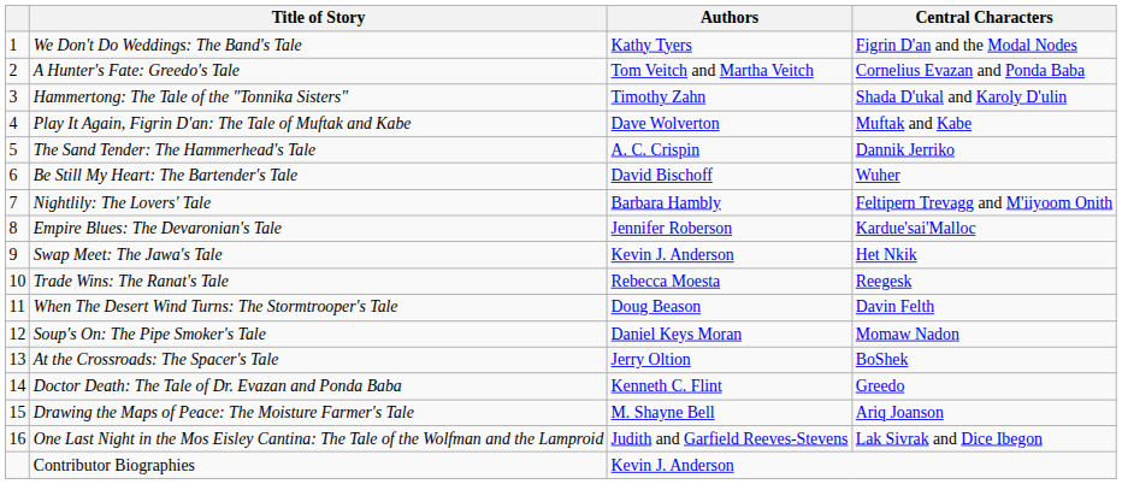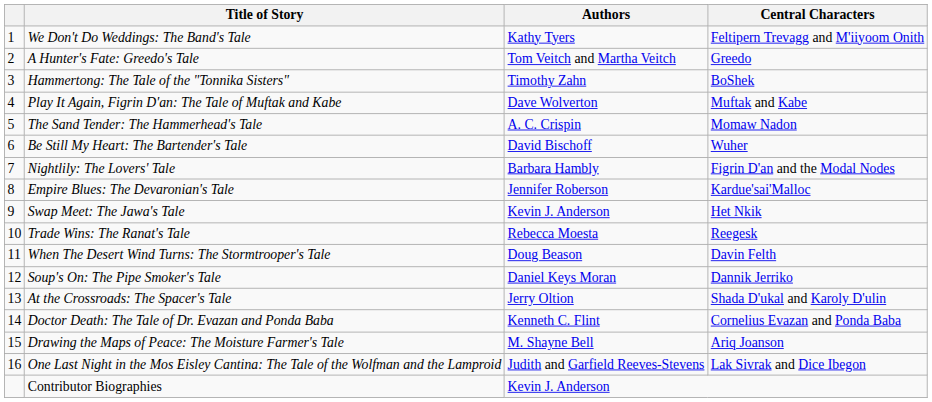 <table class="wikitable sortable plainrowheaders">
 <tr>
 <th></th>
 <th>Title of Story</th>
 <th>Authors</th>
 <th>Central Characters</th>
 </tr>
 <tr>
 <td>1</td>
 <td><em>We Don't Do Weddings: The Band's Tale</em></td>
 <td><a href='#'>Kathy Tyers</a></td>
-<td><a href='#'>Figrin D'an</a> and the <a href='#'>Modal Nodes</a></td>
+<td><a href='#'>Feltipern Trevagg</a> and <a href='#'>M'iiyoom Onith</a></td>
 </tr>
 <tr>
 <td>2</td>
 <td><em>A Hunter's Fate: Greedo's Tale</em></td>
 <td><a href='#'>Tom Veitch</a> and <a href='#'>Martha Veitch</a></td>
-<td><a href='#'>Cornelius Evazan</a> and <a href='#'>Ponda Baba</a></td>
+<td><a href='#'>Greedo</a></td>
 </tr>
 <tr>
 <td>3</td>
 <td><em>Hammertong: The Tale of the "Tonnika Sisters"</em></td>
 <td><a href='#'>Timothy Zahn</a></td>
-<td><a href='#'>Shada D'ukal</a> and <a href='#'>Karoly D'ulin</a></td>
+<td><a href='#'>BoShek</a></td>
 </tr>
 <tr>
 <td>4</td>
 <td><em>Play It Again, Figrin D'an: The Tale of Muftak and Kabe</em></td>
 <td><a href='#'>Dave Wolverton</a></td>
 <td><a href='#'>Muftak</a> and <a href='#'>Kabe</a></td>
 </tr>
 <tr>
 <td>5</td>
 <td><em>The Sand Tender: The Hammerhead's Tale</em></td>
 <td><a href='#'>A. C. Crispin</a></td>
-<td><a href='#'>Dannik Jerriko</a></td>
+<td><a href='#'>Momaw Nadon</a></td>
 </tr>
 <tr>
 <td>6</td>
 <td><em>Be Still My Heart: The Bartender's Tale</em></td>
 <td><a href='#'>David Bischoff</a></td>
 <td><a href='#'>Wuher</a></td>
 </tr>
 <tr>
 <td>7</td>
 <td><em>Nightlily: The Lovers' Tale</em></td>
 <td><a href='#'>Barbara Hambly</a></td>
-<td><a href='#'>Feltipern Trevagg</a> and <a href='#'>M'iiyoom Onith</a></td>
+<td><a href='#'>Figrin D'an</a> and the <a href='#'>Modal Nodes</a></td>
 </tr>
 <tr>
 <td>8</td>
 <td><em>Empire Blues: The Devaronian's Tale</em></td>
 <td><a href='#'>Jennifer Roberson</a></td>
 <td><a href='#'>Kardue'sai'Malloc</a></td>
 </tr>
 <tr>
 <td>9</td>
 <td><em>Swap Meet: The Jawa's Tale</em></td>
 <td><a href='#'>Kevin J. Anderson</a></td>
 <td><a href='#'>Het Nkik</a></td>
 </tr>
 <tr>
 <td>10</td>
 <td><em>Trade Wins: The Ranat's Tale</em></td>
 <td><a href='#'>Rebecca Moesta</a></td>
 <td><a href='#'>Reegesk</a></td>
 </tr>
 <tr>
 <td>11</td>
 <td><em>When The Desert Wind Turns: The Stormtrooper's Tale</em></td>
 <td><a href='#'>Doug Beason</a></td>
 <td><a href='#'>Davin Felth</a></td>
 </tr>
 <tr>
 <td>12</td>
 <td><em>Soup's On: The Pipe Smoker's Tale</em></td>
 <td><a href='#'>Daniel Keys Moran</a></td>
-<td><a href='#'>Momaw Nadon</a></td>
+<td><a href='#'>Dannik Jerriko</a></td>
 </tr>
 <tr>
 <td>13</td>
 <td><em>At the Crossroads: The Spacer's Tale</em></td>
 <td><a href='#'>Jerry Oltion</a></td>
-<td><a href='#'>BoShek</a></td>
+<td><a href='#'>Shada D'ukal</a> and <a href='#'>Karoly D'ulin</a></td>
 </tr>
 <tr>
 <td>14</td>
 <td><em>Doctor Death: The Tale of Dr. Evazan and Ponda Baba</em></td>
 <td><a href='#'>Kenneth C. Flint</a></td>
-<td><a href='#'>Greedo</a></td>
+<td><a href='#'>Cornelius Evazan</a> and <a href='#'>Ponda Baba</a></td>
 </tr>
 <tr>
 <td>15</td>
 <td><em>Drawing the Maps of Peace: The Moisture Farmer's Tale</em></td>
 <td><a href='#'>M. Shayne Bell</a></td>
 <td><a href='#'>Ariq Joanson</a></td>
 </tr>
 <tr>
 <td>16</td>
 <td><em>One Last Night in the Mos Eisley Cantina: The Tale of the Wolfman and the Lamproid</em></td>
 <td><a href='#'>Judith</a> and <a href='#'>Garfield Reeves-Stevens</a></td>
 <td><a href='#'>Lak Sivrak</a> and <a href='#'>Dice Ibegon</a></td>
 </tr>
 <tr>
 <td></td>
 <td>Contributor Biographies</td>
 <td colspan="2"><a href='#'>Kevin J. Anderson</a></td>
 </tr>
 </table>
